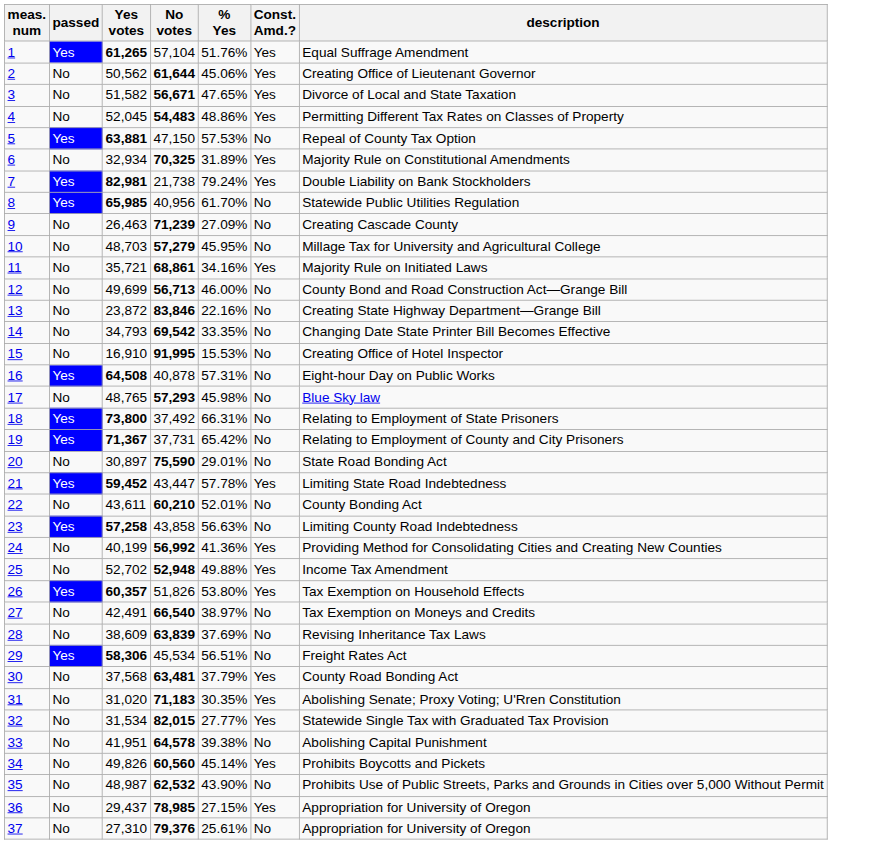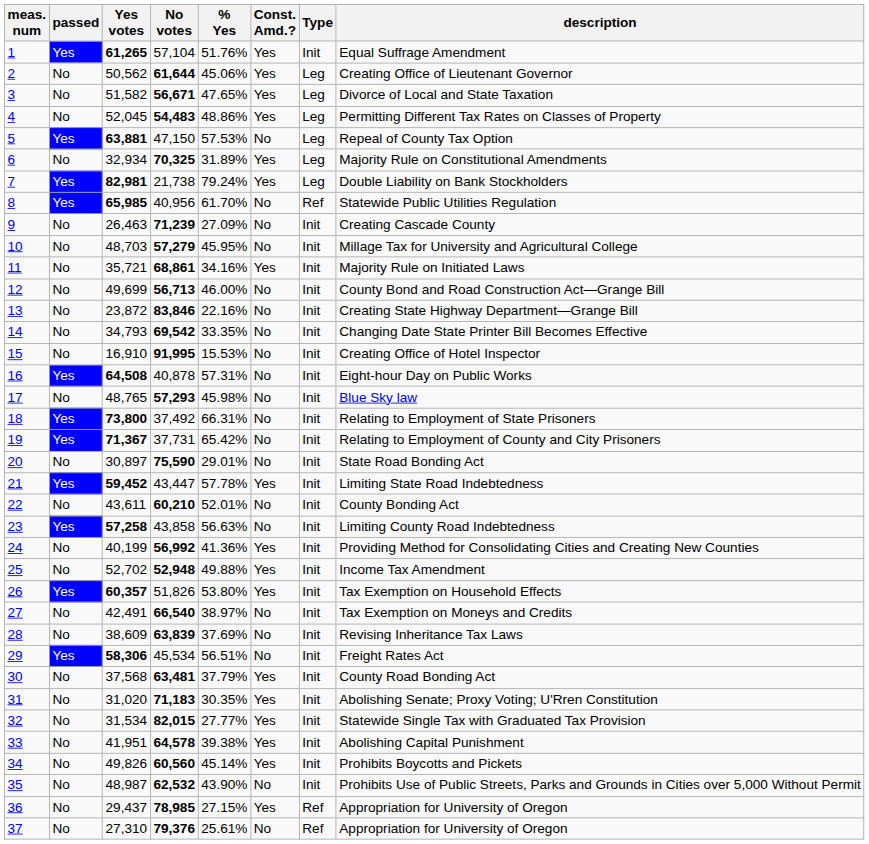 <table class="wikitable sortable">
 <tr>
 <th>meas.<br>num</th>
 <th>passed</th>
 <th>Yes<br>votes</th>
 <th>No<br>votes</th>
 <th>%<br>Yes</th>
 <th>Const.<br>Amd.?</th>
+<th>Type</th>
 <th>description</th>
 </tr>
 <tr>
 <td><a href='#'>1</a></td>
 <td style="background:blue;color:white">Yes</td>
 <td><strong>61,265</strong></td>
 <td>57,104</td>
 <td>51.76%</td>
 <td>Yes</td>
+<td>Init</td>
 <td>Equal Suffrage Amendment</td>
 </tr>
 <tr>
 <td><a href='#'>2</a></td>
 <td>No</td>
 <td>50,562</td>
 <td><strong>61,644</strong></td>
 <td>45.06%</td>
 <td>Yes</td>
+<td>Leg</td>
 <td>Creating Office of Lieutenant Governor</td>
 </tr>
 <tr>
 <td><a href='#'>3</a></td>
 <td>No</td>
 <td>51,582</td>
 <td><strong>56,671</strong></td>
 <td>47.65%</td>
 <td>Yes</td>
+<td>Leg</td>
 <td>Divorce of Local and State Taxation</td>
 </tr>
 <tr>
 <td><a href='#'>4</a></td>
 <td>No</td>
 <td>52,045</td>
 <td><strong>54,483</strong></td>
 <td>48.86%</td>
 <td>Yes</td>
+<td>Leg</td>
 <td>Permitting Different Tax Rates on Classes of Property</td>
 </tr>
 <tr>
 <td><a href='#'>5</a></td>
 <td style="background:blue;color:white">Yes</td>
 <td><strong>63,881</strong></td>
 <td>47,150</td>
 <td>57.53%</td>
 <td>No</td>
+<td>Leg</td>
 <td>Repeal of County Tax Option</td>
 </tr>
 <tr>
 <td><a href='#'>6</a></td>
 <td>No</td>
 <td>32,934</td>
 <td><strong>70,325</strong></td>
 <td>31.89%</td>
 <td>Yes</td>
+<td>Leg</td>
 <td>Majority Rule on Constitutional Amendments</td>
 </tr>
 <tr>
 <td><a href='#'>7</a></td>
 <td style="background:blue;color:white">Yes</td>
 <td><strong>82,981</strong></td>
 <td>21,738</td>
 <td>79.24%</td>
 <td>Yes</td>
+<td>Leg</td>
 <td>Double Liability on Bank Stockholders</td>
 </tr>
 <tr>
 <td><a href='#'>8</a></td>
 <td style="background:blue;color:white">Yes</td>
 <td><strong>65,985</strong></td>
 <td>40,956</td>
 <td>61.70%</td>
 <td>No</td>
+<td>Ref</td>
 <td>Statewide Public Utilities Regulation</td>
 </tr>
 <tr>
 <td><a href='#'>9</a></td>
 <td>No</td>
 <td>26,463</td>
 <td><strong>71,239</strong></td>
 <td>27.09%</td>
 <td>No</td>
+<td>Init</td>
 <td>Creating Cascade County</td>
 </tr>
 <tr>
 <td><a href='#'>10</a></td>
 <td>No</td>
 <td>48,703</td>
 <td><strong>57,279</strong></td>
 <td>45.95%</td>
 <td>No</td>
+<td>Init</td>
 <td>Millage Tax for University and Agricultural College</td>
 </tr>
 <tr>
 <td><a href='#'>11</a></td>
 <td>No</td>
 <td>35,721</td>
 <td><strong>68,861</strong></td>
 <td>34.16%</td>
 <td>Yes</td>
+<td>Init</td>
 <td>Majority Rule on Initiated Laws</td>
 </tr>
 <tr>
 <td><a href='#'>12</a></td>
 <td>No</td>
 <td>49,699</td>
 <td><strong>56,713</strong></td>
 <td>46.00%</td>
 <td>No</td>
+<td>Init</td>
 <td>County Bond and Road Construction Act—Grange Bill</td>
 </tr>
 <tr>
 <td><a href='#'>13</a></td>
 <td>No</td>
 <td>23,872</td>
 <td><strong>83,846</strong></td>
 <td>22.16%</td>
 <td>No</td>
+<td>Init</td>
 <td>Creating State Highway Department—Grange Bill</td>
 </tr>
 <tr>
 <td><a href='#'>14</a></td>
 <td>No</td>
 <td>34,793</td>
 <td><strong>69,542</strong></td>
 <td>33.35%</td>
 <td>No</td>
+<td>Init</td>
 <td>Changing Date State Printer Bill Becomes Effective</td>
 </tr>
 <tr>
 <td><a href='#'>15</a></td>
 <td>No</td>
 <td>16,910</td>
 <td><strong>91,995</strong></td>
 <td>15.53%</td>
 <td>No</td>
+<td>Init</td>
 <td>Creating Office of Hotel Inspector</td>
 </tr>
 <tr>
 <td><a href='#'>16</a></td>
 <td style="background:blue;color:white">Yes</td>
 <td><strong>64,508</strong></td>
 <td>40,878</td>
 <td>57.31%</td>
 <td>No</td>
+<td>Init</td>
 <td>Eight-hour Day on Public Works</td>
 </tr>
 <tr>
 <td><a href='#'>17</a></td>
 <td>No</td>
 <td>48,765</td>
 <td><strong>57,293</strong></td>
 <td>45.98%</td>
 <td>No</td>
+<td>Init</td>
 <td><a href='#'>Blue Sky law</a></td>
 </tr>
 <tr>
 <td><a href='#'>18</a></td>
 <td style="background:blue;color:white">Yes</td>
 <td><strong>73,800</strong></td>
 <td>37,492</td>
 <td>66.31%</td>
 <td>No</td>
+<td>Init</td>
 <td>Relating to Employment of State Prisoners</td>
 </tr>
 <tr>
 <td><a href='#'>19</a></td>
 <td style="background:blue;color:white">Yes</td>
 <td><strong>71,367</strong></td>
 <td>37,731</td>
 <td>65.42%</td>
 <td>No</td>
+<td>Init</td>
 <td>Relating to Employment of County and City Prisoners</td>
 </tr>
 <tr>
 <td><a href='#'>20</a></td>
 <td>No</td>
 <td>30,897</td>
 <td><strong>75,590</strong></td>
 <td>29.01%</td>
 <td>No</td>
+<td>Init</td>
 <td>State Road Bonding Act</td>
 </tr>
 <tr>
 <td><a href='#'>21</a></td>
 <td style="background:blue;color:white">Yes</td>
 <td><strong>59,452</strong></td>
 <td>43,447</td>
 <td>57.78%</td>
 <td>Yes</td>
+<td>Init</td>
 <td>Limiting State Road Indebtedness</td>
 </tr>
 <tr>
 <td><a href='#'>22</a></td>
 <td>No</td>
 <td>43,611</td>
 <td><strong>60,210</strong></td>
 <td>52.01%</td>
 <td>No</td>
+<td>Init</td>
 <td>County Bonding Act</td>
 </tr>
 <tr>
 <td><a href='#'>23</a></td>
 <td style="background:blue;color:white">Yes</td>
 <td><strong>57,258</strong></td>
 <td>43,858</td>
 <td>56.63%</td>
 <td>No</td>
+<td>Init</td>
 <td>Limiting County Road Indebtedness</td>
 </tr>
 <tr>
 <td><a href='#'>24</a></td>
 <td>No</td>
 <td>40,199</td>
 <td><strong>56,992</strong></td>
 <td>41.36%</td>
 <td>Yes</td>
+<td>Init</td>
 <td>Providing Method for Consolidating Cities and Creating New Counties</td>
 </tr>
 <tr>
 <td><a href='#'>25</a></td>
 <td>No</td>
 <td>52,702</td>
 <td><strong>52,948</strong></td>
 <td>49.88%</td>
 <td>Yes</td>
+<td>Init</td>
 <td>Income Tax Amendment</td>
 </tr>
 <tr>
 <td><a href='#'>26</a></td>
 <td style="background:blue;color:white">Yes</td>
 <td><strong>60,357</strong></td>
 <td>51,826</td>
 <td>53.80%</td>
 <td>Yes</td>
+<td>Init</td>
 <td>Tax Exemption on Household Effects</td>
 </tr>
 <tr>
 <td><a href='#'>27</a></td>
 <td>No</td>
 <td>42,491</td>
 <td><strong>66,540</strong></td>
 <td>38.97%</td>
 <td>No</td>
+<td>Init</td>
 <td>Tax Exemption on Moneys and Credits</td>
 </tr>
 <tr>
 <td><a href='#'>28</a></td>
 <td>No</td>
 <td>38,609</td>
 <td><strong>63,839</strong></td>
 <td>37.69%</td>
 <td>No</td>
+<td>Init</td>
 <td>Revising Inheritance Tax Laws</td>
 </tr>
 <tr>
 <td><a href='#'>29</a></td>
 <td style="background:blue;color:white">Yes</td>
 <td><strong>58,306</strong></td>
 <td>45,534</td>
 <td>56.51%</td>
 <td>No</td>
+<td>Init</td>
 <td>Freight Rates Act</td>
 </tr>
 <tr>
 <td><a href='#'>30</a></td>
 <td>No</td>
 <td>37,568</td>
 <td><strong>63,481</strong></td>
 <td>37.79%</td>
 <td>Yes</td>
+<td>Init</td>
 <td>County Road Bonding Act</td>
 </tr>
 <tr>
 <td><a href='#'>31</a></td>
 <td>No</td>
 <td>31,020</td>
 <td><strong>71,183</strong></td>
 <td>30.35%</td>
 <td>Yes</td>
+<td>Init</td>
 <td>Abolishing Senate; Proxy Voting; U'Rren Constitution</td>
 </tr>
 <tr>
 <td><a href='#'>32</a></td>
 <td>No</td>
 <td>31,534</td>
 <td><strong>82,015</strong></td>
 <td>27.77%</td>
 <td>Yes</td>
+<td>Init</td>
 <td>Statewide Single Tax with Graduated Tax Provision</td>
 </tr>
 <tr>
 <td><a href='#'>33</a></td>
 <td>No</td>
 <td>41,951</td>
 <td><strong>64,578</strong></td>
 <td>39.38%</td>
-<td>No</td>
+<td>Yes</td>
+<td>Init</td>
 <td>Abolishing Capital Punishment</td>
 </tr>
 <tr>
 <td><a href='#'>34</a></td>
 <td>No</td>
 <td>49,826</td>
 <td><strong>60,560</strong></td>
 <td>45.14%</td>
 <td>Yes</td>
+<td>Init</td>
 <td>Prohibits Boycotts and Pickets</td>
 </tr>
 <tr>
 <td><a href='#'>35</a></td>
 <td>No</td>
 <td>48,987</td>
 <td><strong>62,532</strong></td>
 <td>43.90%</td>
 <td>No</td>
+<td>Init</td>
 <td>Prohibits Use of Public Streets, Parks and Grounds in Cities over 5,000 Without Permit</td>
 </tr>
 <tr>
 <td><a href='#'>36</a></td>
 <td>No</td>
 <td>29,437</td>
 <td><strong>78,985</strong></td>
 <td>27.15%</td>
 <td>Yes</td>
+<td>Ref</td>
 <td>Appropriation for University of Oregon</td>
 </tr>
 <tr>
 <td><a href='#'>37</a></td>
 <td>No</td>
 <td>27,310</td>
 <td><strong>79,376</strong></td>
 <td>25.61%</td>
 <td>No</td>
+<td>Ref</td>
 <td>Appropriation for University of Oregon</td>
 </tr>
 </table>
